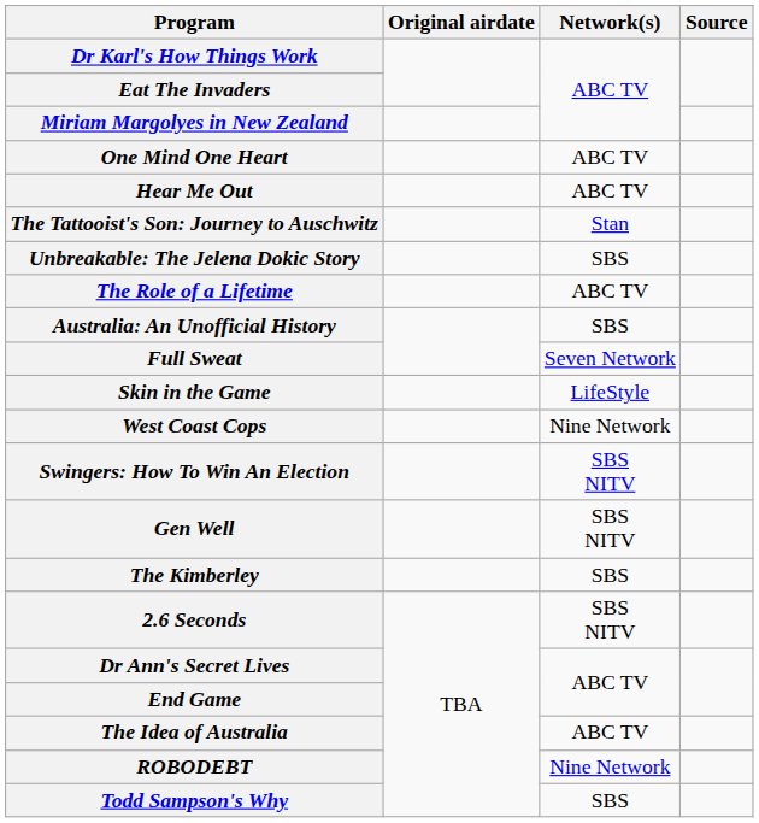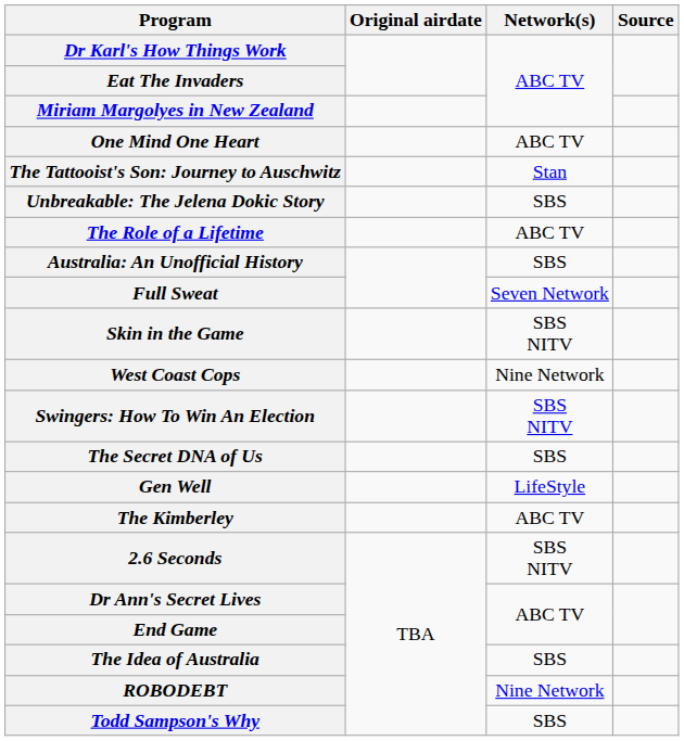 <table class="wikitable plainrowheaders sortable" style="text-align:center">
 <tr>
 <th scope="col">Program</th>
 <th scope="col">Original airdate</th>
 <th scope="col">Network(s)</th>
 <th scope="col" class="unsortable">Source</th>
 </tr>
 <tr>
 <th scope="row"><em><a href='#'>Dr Karl's How Things Work</a></em></th>
 <td rowspan=2></td>
 <td rowspan=3><a href='#'>ABC TV</a></td>
 <td rowspan=2></td>
 </tr>
 <tr>
 <th scope="row"><em>Eat The Invaders</em></th>
 </tr>
 <tr>
 <th scope="row"><em><a href='#'>Miriam Margolyes in New Zealand</a></em></th>
 <td></td>
 <td></td>
 </tr>
 <tr>
 <th scope="row"><em>One Mind One Heart</em></th>
-<td></td>
-<td>ABC TV</td>
-<td></td>
-</tr>
-<tr>
-<th scope="row"><em>Hear Me Out</em></th>
 <td></td>
 <td>ABC TV</td>
 <td></td>
 </tr>
 <tr>
 <th scope="row"><em>The Tattooist's Son: Journey to Auschwitz</em></th>
 <td></td>
 <td><a href='#'>Stan</a></td>
 <td></td>
 </tr>
 <tr>
 <th scope="row"><em>Unbreakable: The Jelena Dokic Story</em></th>
 <td></td>
 <td>SBS</td>
 <td></td>
 </tr>
 <tr>
 <th scope="row"><em><a href='#'>The Role of a Lifetime</a></em></th>
 <td></td>
 <td>ABC TV</td>
 <td></td>
 </tr>
 <tr>
 <th scope="row"><em>Australia: An Unofficial History</em></th>
 <td rowspan=2></td>
 <td>SBS</td>
 <td></td>
 </tr>
 <tr>
 <th scope="row"><em>Full Sweat</em></th>
 <td><a href='#'>Seven Network</a></td>
 <td></td>
 </tr>
 <tr>
 <th scope="row"><em>Skin in the Game</em></th>
 <td></td>
-<td><a href='#'>LifeStyle</a></td>
+<td>SBS<br>NITV</td>
 <td></td>
 </tr>
 <tr>
 <th scope="row"><em>West Coast Cops</em></th>
 <td></td>
 <td>Nine Network</td>
 <td></td>
 </tr>
 <tr>
 <th scope="row"><em>Swingers: How To Win An Election</em></th>
 <td></td>
 <td><a href='#'>SBS</a><br><a href='#'>NITV</a></td>
 <td></td>
 </tr>
 <tr>
+<th scope="row"><em>The Secret DNA of Us</em></th>
+<td></td>
+<td>SBS</td>
+<td></td>
+</tr>
+<tr>
 <th scope="row"><em>Gen Well</em></th>
 <td></td>
-<td>SBS<br>NITV</td>
+<td><a href='#'>LifeStyle</a></td>
 <td></td>
 </tr>
 <tr>
 <th scope="row"><em>The Kimberley</em></th>
 <td></td>
-<td>SBS</td>
+<td>ABC TV</td>
 <td></td>
 </tr>
 <tr>
 <th scope="row"><em>2.6 Seconds</em></th>
 <td rowspan=6>TBA</td>
 <td>SBS<br>NITV</td>
 <td></td>
 </tr>
 <tr>
 <th scope="row"><em>Dr Ann's Secret Lives</em></th>
 <td rowspan=2>ABC TV</td>
 <td rowspan=2></td>
 </tr>
 <tr>
 <th scope="row"><em>End Game</em></th>
 </tr>
 <tr>
 <th scope="row"><em>The Idea of Australia</em></th>
-<td>ABC TV</td>
+<td>SBS</td>
 <td></td>
 </tr>
 <tr>
 <th scope="row"><em>ROBODEBT</em></th>
 <td><a href='#'>Nine Network</a></td>
 <td></td>
 </tr>
 <tr>
 <th scope="row"><em><a href='#'>Todd Sampson's Why</a></em></th>
 <td>SBS</td>
 <td></td>
 </tr>
 </table>
